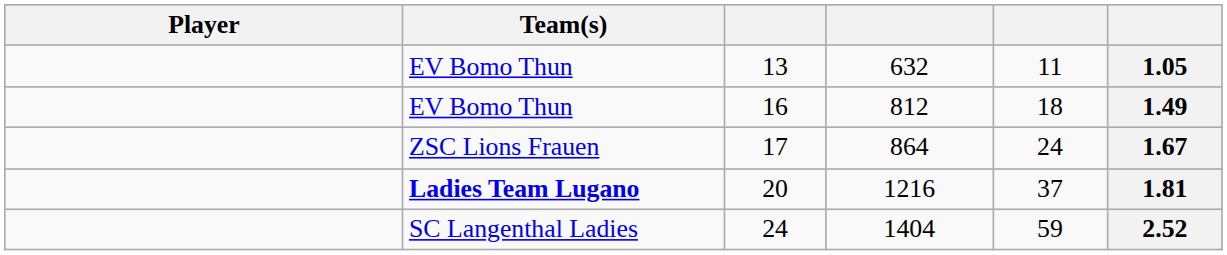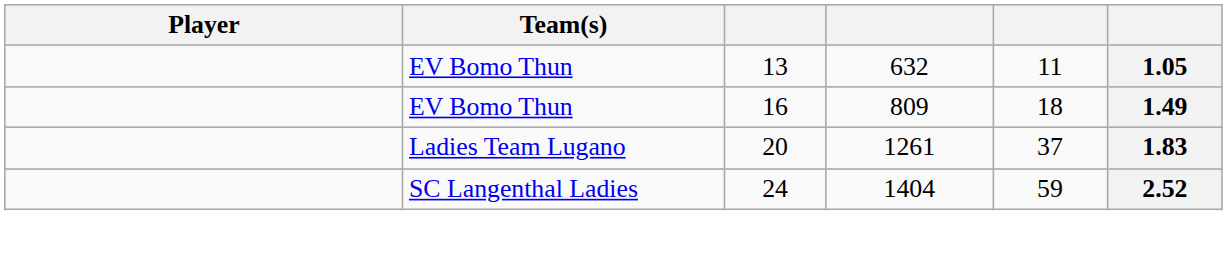 <table class="wikitable sortable" style="text-align: center">
 <tr>
 <th style="width: 15em;">Player</th>
 <th style="width: 12em;">Team(s)</th>
 <th style="width: 3.5em;"></th>
 <th style="width: 6em;"></th>
 <th style="width: 4em;"></th>
 <th style="width: 4em;"></th>
 </tr>
 <tr>
 <td align="left"> </td>
 <td align="left"><a href='#'>EV Bomo Thun</a></td>
 <td>13</td>
 <td>632</td>
 <td>11</td>
 <th>1.05</th>
 </tr>
 <tr>
 <td align="left"> </td>
 <td align="left"><a href='#'>EV Bomo Thun</a></td>
 <td>16</td>
-<td>812</td>
+<td>809</td>
 <td>18</td>
 <th>1.49</th>
 </tr>
 <tr>
 <td align="left"> </td>
-<td align="left"><a href='#'>ZSC Lions Frauen</a></td>
-<td>17</td>
-<td>864</td>
-<td>24</td>
-<th>1.67</th>
-</tr>
-<tr>
-<td align="left"> </td>
-<td align="left"><strong><a href='#'>Ladies Team Lugano</a></strong></td>
+<td align="left"><a href='#'>Ladies Team Lugano</a></td>
 <td>20</td>
-<td>1216</td>
+<td>1261</td>
 <td>37</td>
-<th>1.81</th>
+<th>1.83</th>
 </tr>
 <tr>
 <td align="left"> </td>
 <td align="left"><a href='#'>SC Langenthal Ladies</a></td>
 <td>24</td>
 <td>1404</td>
 <td>59</td>
 <th>2.52</th>
 </tr>
 </table>
